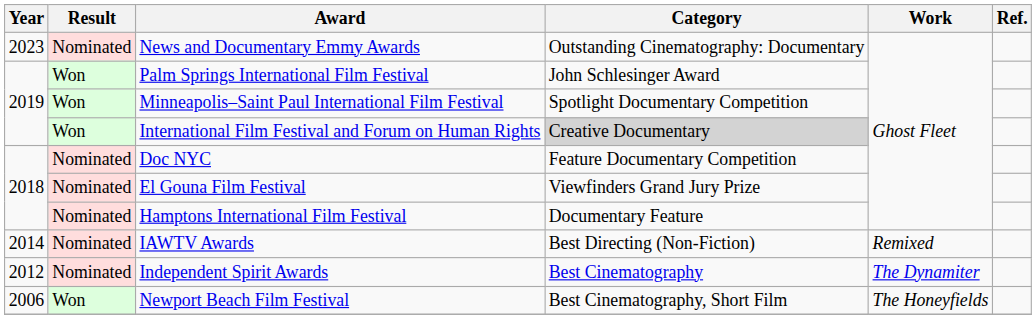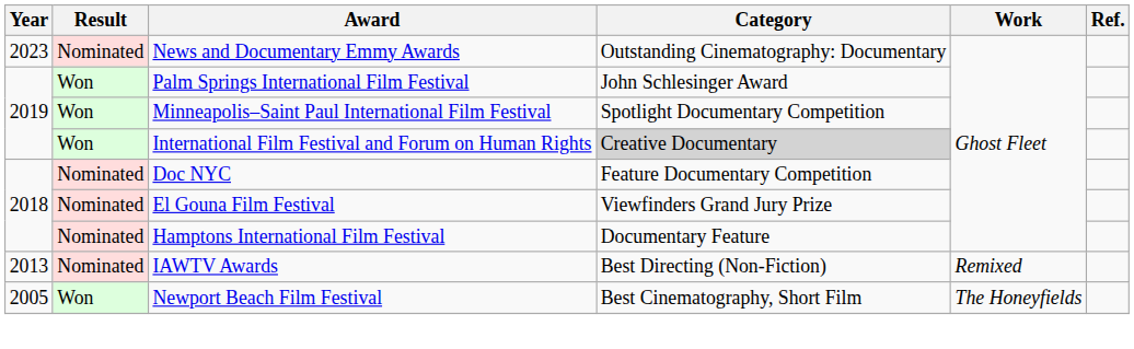 <table class="wikitable">
 <tr>
 <th>Year</th>
 <th>Result</th>
 <th>Award</th>
 <th>Category</th>
 <th>Work</th>
 <th>Ref.</th>
 </tr>
 <tr>
 <td>2023</td>
 <td style="background: #ffdddd">Nominated</td>
 <td><a href='#'>News and Documentary Emmy Awards</a></td>
 <td>Outstanding Cinematography: Documentary</td>
 <td rowspan="7"><em>Ghost Fleet</em></td>
 <td></td>
 </tr>
 <tr>
 <td rowspan="3">2019</td>
 <td style="background: #ddffdd">Won</td>
 <td><a href='#'>Palm Springs International Film Festival</a></td>
 <td>John Schlesinger Award</td>
 <td></td>
 </tr>
 <tr>
 <td style="background: #ddffdd">Won</td>
 <td><a href='#'>Minneapolis–Saint Paul International Film Festival</a></td>
 <td>Spotlight Documentary Competition</td>
 <td></td>
 </tr>
 <tr>
 <td style="background: #ddffdd">Won</td>
 <td><a href='#'>International Film Festival and Forum on Human Rights</a></td>
 <td style="background: lightgrey;">Creative Documentary</td>
 <td></td>
 </tr>
 <tr>
 <td rowspan="3">2018</td>
 <td style="background: #ffdddd">Nominated</td>
 <td><a href='#'>Doc NYC</a></td>
 <td>Feature Documentary Competition</td>
 <td></td>
 </tr>
 <tr>
 <td style="background: #ffdddd">Nominated</td>
 <td><a href='#'>El Gouna Film Festival</a></td>
 <td>Viewfinders Grand Jury Prize</td>
 <td></td>
 </tr>
 <tr>
 <td style="background: #ffdddd">Nominated</td>
 <td><a href='#'>Hamptons International Film Festival</a></td>
 <td>Documentary Feature</td>
 <td></td>
 </tr>
 <tr>
-<td>2014</td>
+<td>2013</td>
 <td style="background: #ffdddd">Nominated</td>
 <td><a href='#'>IAWTV Awards</a></td>
 <td>Best Directing (Non-Fiction)</td>
 <td><em>Remixed</em></td>
 <td></td>
 </tr>
 <tr>
-<td>2012</td>
-<td style="background: #ffdddd">Nominated</td>
-<td><a href='#'>Independent Spirit Awards</a></td>
-<td><a href='#'>Best Cinematography</a></td>
-<td><em><a href='#'>The Dynamiter</a></em></td>
-<td></td>
-</tr>
-<tr>
-<td>2006</td>
+<td>2005</td>
 <td style="background: #ddffdd">Won</td>
 <td><a href='#'>Newport Beach Film Festival</a></td>
 <td>Best Cinematography, Short Film</td>
 <td><em>The Honeyfields</em></td>
 <td></td>
 </tr>
 <tr>
 </tr>
 </table>
